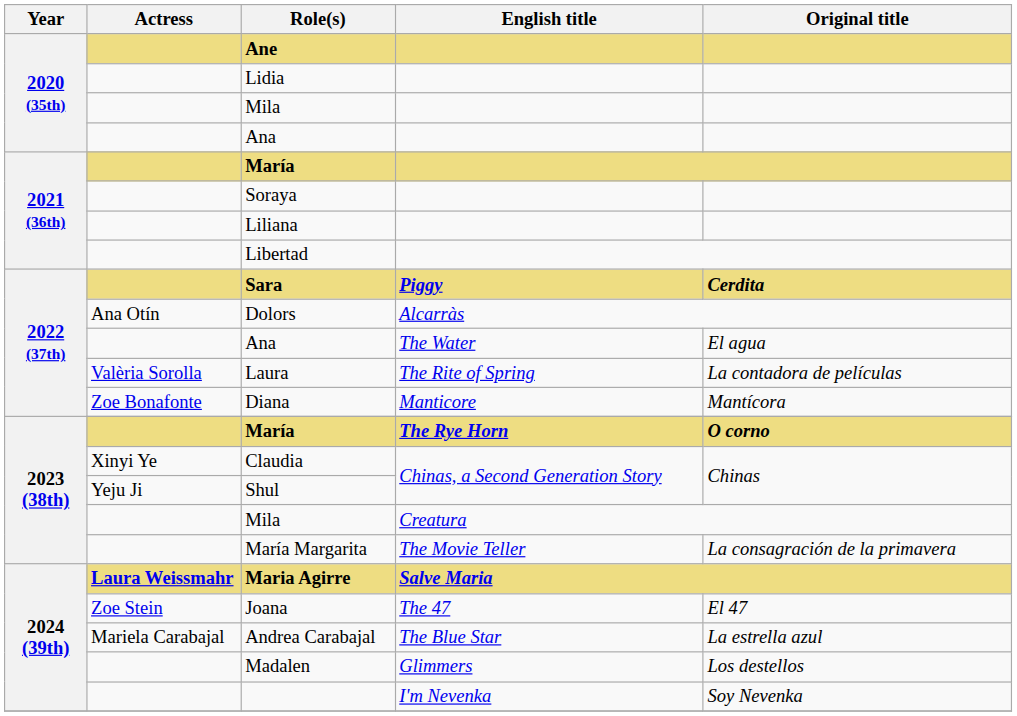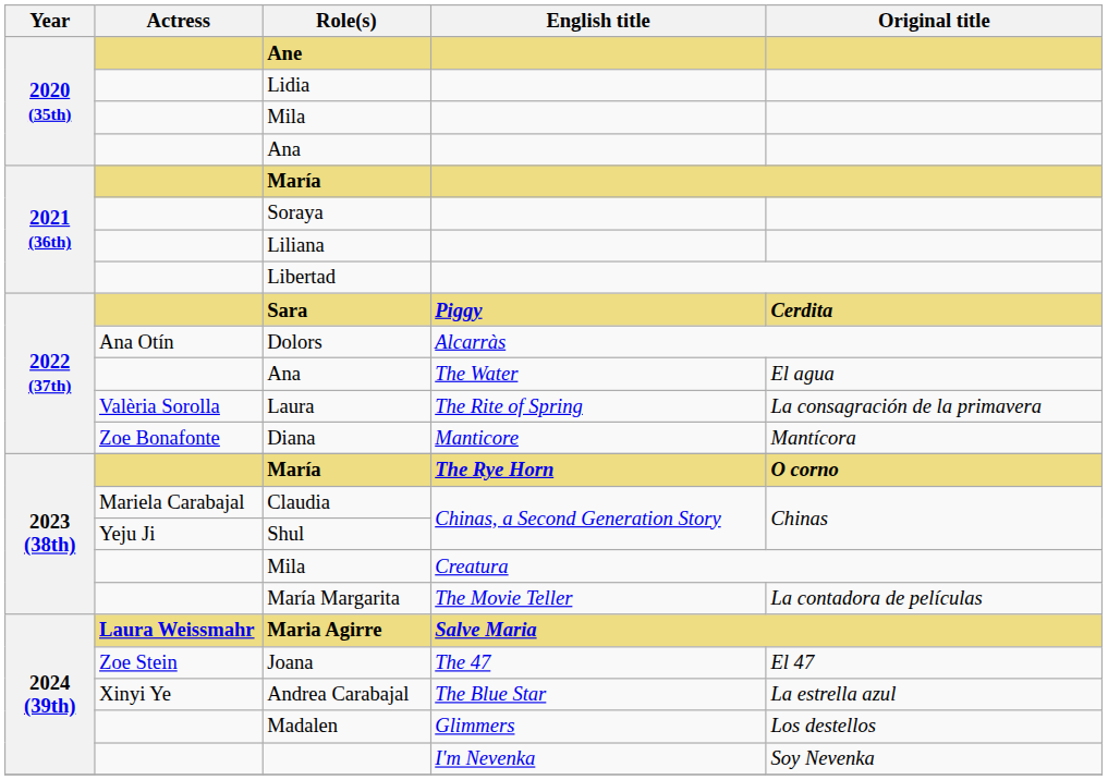 <table class="wikitable sortable" style="text-align:left;">
 <tr>
 <th scope="col" style="width:8%;">Year</th>
 <th scope="col" style="width:15%;">Actress</th>
 <th scope="col" style="width:15%;">Role(s)</th>
 <th scope="col" style="width:30%;">English title</th>
 <th scope="col" style="width:30%;">Original title</th>
 </tr>
 <tr>
 <th scope="row" rowspan=4 style="text-align:center"><a href='#'>2020</a> <br><small><a href='#'>(35th)</a></small><br></th>
 <td style="background:#eedd82;"><strong> </strong></td>
 <td style="background:#eedd82;"><strong>Ane</strong></td>
 <td style="background:#eedd82;"><strong><em></em></strong></td>
 <td style="background:#eedd82;"><strong><em></em></strong></td>
 </tr>
 <tr>
 <td></td>
 <td>Lidia</td>
 <td><em></em></td>
 <td><em></em></td>
 </tr>
 <tr>
 <td></td>
 <td>Mila</td>
 <td><em></em></td>
 <td><em></em></td>
 </tr>
 <tr>
 <td></td>
 <td>Ana</td>
 <td><em></em></td>
 <td><em></em></td>
 </tr>
 <tr>
 <th scope="row" rowspan=4 style="text-align:center"><a href='#'>2021</a> <br><small><a href='#'>(36th)</a></small><br></th>
 <td style="background:#eedd82;"><strong> </strong></td>
 <td style="background:#eedd82;"><strong>María</strong></td>
 <td colspan="2" style="background:#eedd82;"><strong><em></em></strong></td>
 </tr>
 <tr>
 <td></td>
 <td>Soraya</td>
 <td><em></em></td>
 <td><em></em></td>
 </tr>
 <tr>
 <td></td>
 <td>Liliana</td>
 <td><em></em></td>
 <td><em></em></td>
 </tr>
 <tr>
 <td></td>
 <td>Libertad</td>
 <td colspan="2"><em></em></td>
 </tr>
 <tr>
 <th scope="row" rowspan="5" style="text-align:center;"><a href='#'>2022</a><br><small><a href='#'>(37th)</a></small><br></th>
 <td style="background:#eedd82;"><strong> </strong></td>
 <td style="background:#eedd82;"><strong>Sara</strong></td>
 <td style="background:#eedd82;"><strong><em><a href='#'>Piggy</a></em></strong></td>
 <td style="background:#eedd82;"><strong><em>Cerdita</em></strong></td>
 </tr>
 <tr>
 <td>Ana Otín</td>
 <td>Dolors</td>
 <td colspan="2"><em><a href='#'>Alcarràs</a></em></td>
 </tr>
 <tr>
 <td></td>
 <td>Ana</td>
 <td><em><a href='#'>The Water</a></em></td>
 <td><em>El agua</em></td>
 </tr>
 <tr>
 <td><a href='#'>Valèria Sorolla</a></td>
 <td>Laura</td>
 <td><em><a href='#'>The Rite of Spring</a></em></td>
-<td><em>La contadora de películas</em></td>
+<td><em>La consagración de la primavera</em></td>
 </tr>
 <tr>
 <td><a href='#'>Zoe Bonafonte</a></td>
 <td>Diana</td>
 <td><em><a href='#'>Manticore</a></em></td>
 <td><em>Mantícora</em></td>
 </tr>
 <tr>
 <th scope="row" rowspan="6" style="text-align:center;">2023<br><a href='#'>(38th)</a><br></th>
 </tr>
 <tr>
 <td style="background:#eedd82;"><strong> </strong></td>
 <td style="background:#eedd82;"><strong>María</strong></td>
 <td style="background:#eedd82;"><strong><em><a href='#'>The Rye Horn</a></em></strong></td>
 <td style="background:#eedd82;"><strong><em>O corno</em></strong></td>
 </tr>
 <tr>
-<td>Xinyi Ye</td>
+<td>Mariela Carabajal</td>
 <td>Claudia</td>
 <td rowspan="2"><em><a href='#'>Chinas, a Second Generation Story</a></em></td>
 <td rowspan="2"><em>Chinas</em></td>
 </tr>
 <tr>
 <td>Yeju Ji</td>
 <td>Shul</td>
 </tr>
 <tr>
 <td></td>
 <td>Mila</td>
 <td colspan="2"><em><a href='#'>Creatura</a></em></td>
 </tr>
 <tr>
 <td></td>
 <td>María Margarita</td>
 <td><em><a href='#'>The Movie Teller</a></em></td>
-<td><em>La consagración de la primavera</em></td>
+<td><em>La contadora de películas</em></td>
 </tr>
 <tr>
 <th scope="row" rowspan="5" style="text-align:center;">2024<br><a href='#'>(39th)</a></th>
 <td style="background:#eedd82;"><strong><a href='#'>Laura Weissmahr</a> </strong></td>
 <td style="background:#eedd82;"><strong>Maria Agirre</strong></td>
 <td colspan="2" style="background:#eedd82;"><strong><em><a href='#'>Salve Maria</a></em></strong></td>
 </tr>
 <tr>
 <td><a href='#'>Zoe Stein</a></td>
 <td>Joana</td>
 <td><em><a href='#'>The 47</a></em></td>
 <td><em>El 47</em></td>
 </tr>
 <tr>
-<td>Mariela Carabajal</td>
+<td>Xinyi Ye</td>
 <td>Andrea Carabajal</td>
 <td><em><a href='#'>The Blue Star</a></em></td>
 <td><em>La estrella azul</em></td>
 </tr>
 <tr>
 <td></td>
 <td>Madalen</td>
 <td><em><a href='#'>Glimmers</a></em></td>
 <td><em>Los destellos</em></td>
 </tr>
 <tr>
 <td></td>
 <td></td>
 <td><em><a href='#'>I'm Nevenka</a></em></td>
 <td><em>Soy Nevenka</em></td>
 </tr>
 <tr>
 </tr>
 </table>
